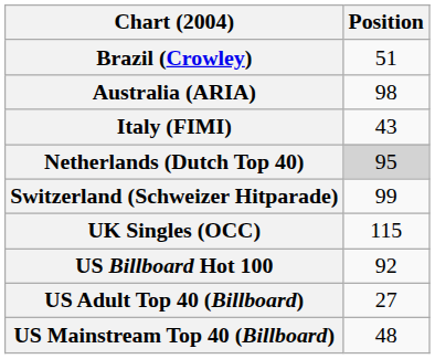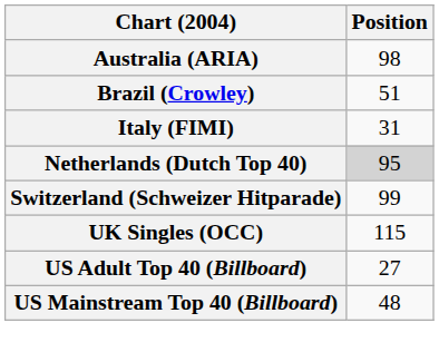 <table class="wikitable sortable plainrowheaders" style="text-align:center">
 <tr>
 <th scope="col">Chart (2004)</th>
 <th scope="col">Position</th>
 </tr>
 <tr>
+<th scope="row">Australia (ARIA)</th>
+<td>98</td>
+</tr>
+<tr>
 <th scope="row">Brazil (<a href='#'>Crowley</a>)</th>
 <td>51</td>
 </tr>
 <tr>
-<th scope="row">Australia (ARIA)</th>
-<td>98</td>
-</tr>
-<tr>
 <th scope="row">Italy (FIMI)</th>
-<td>43</td>
+<td>31</td>
 </tr>
 <tr>
 <th scope="row">Netherlands (Dutch Top 40)</th>
 <td style="background: lightgrey;">95</td>
 </tr>
 <tr>
 <th scope="row">Switzerland (Schweizer Hitparade)</th>
 <td>99</td>
 </tr>
 <tr>
 <th scope="row">UK Singles (OCC)</th>
 <td>115</td>
 </tr>
 <tr>
-<th scope="row">US <em>Billboard</em> Hot 100</th>
-<td>92</td>
-</tr>
-<tr>
 <th scope="row">US Adult Top 40 (<em>Billboard</em>)</th>
 <td>27</td>
 </tr>
 <tr>
 <th scope="row">US Mainstream Top 40 (<em>Billboard</em>)</th>
 <td>48</td>
 </tr>
 </table>
